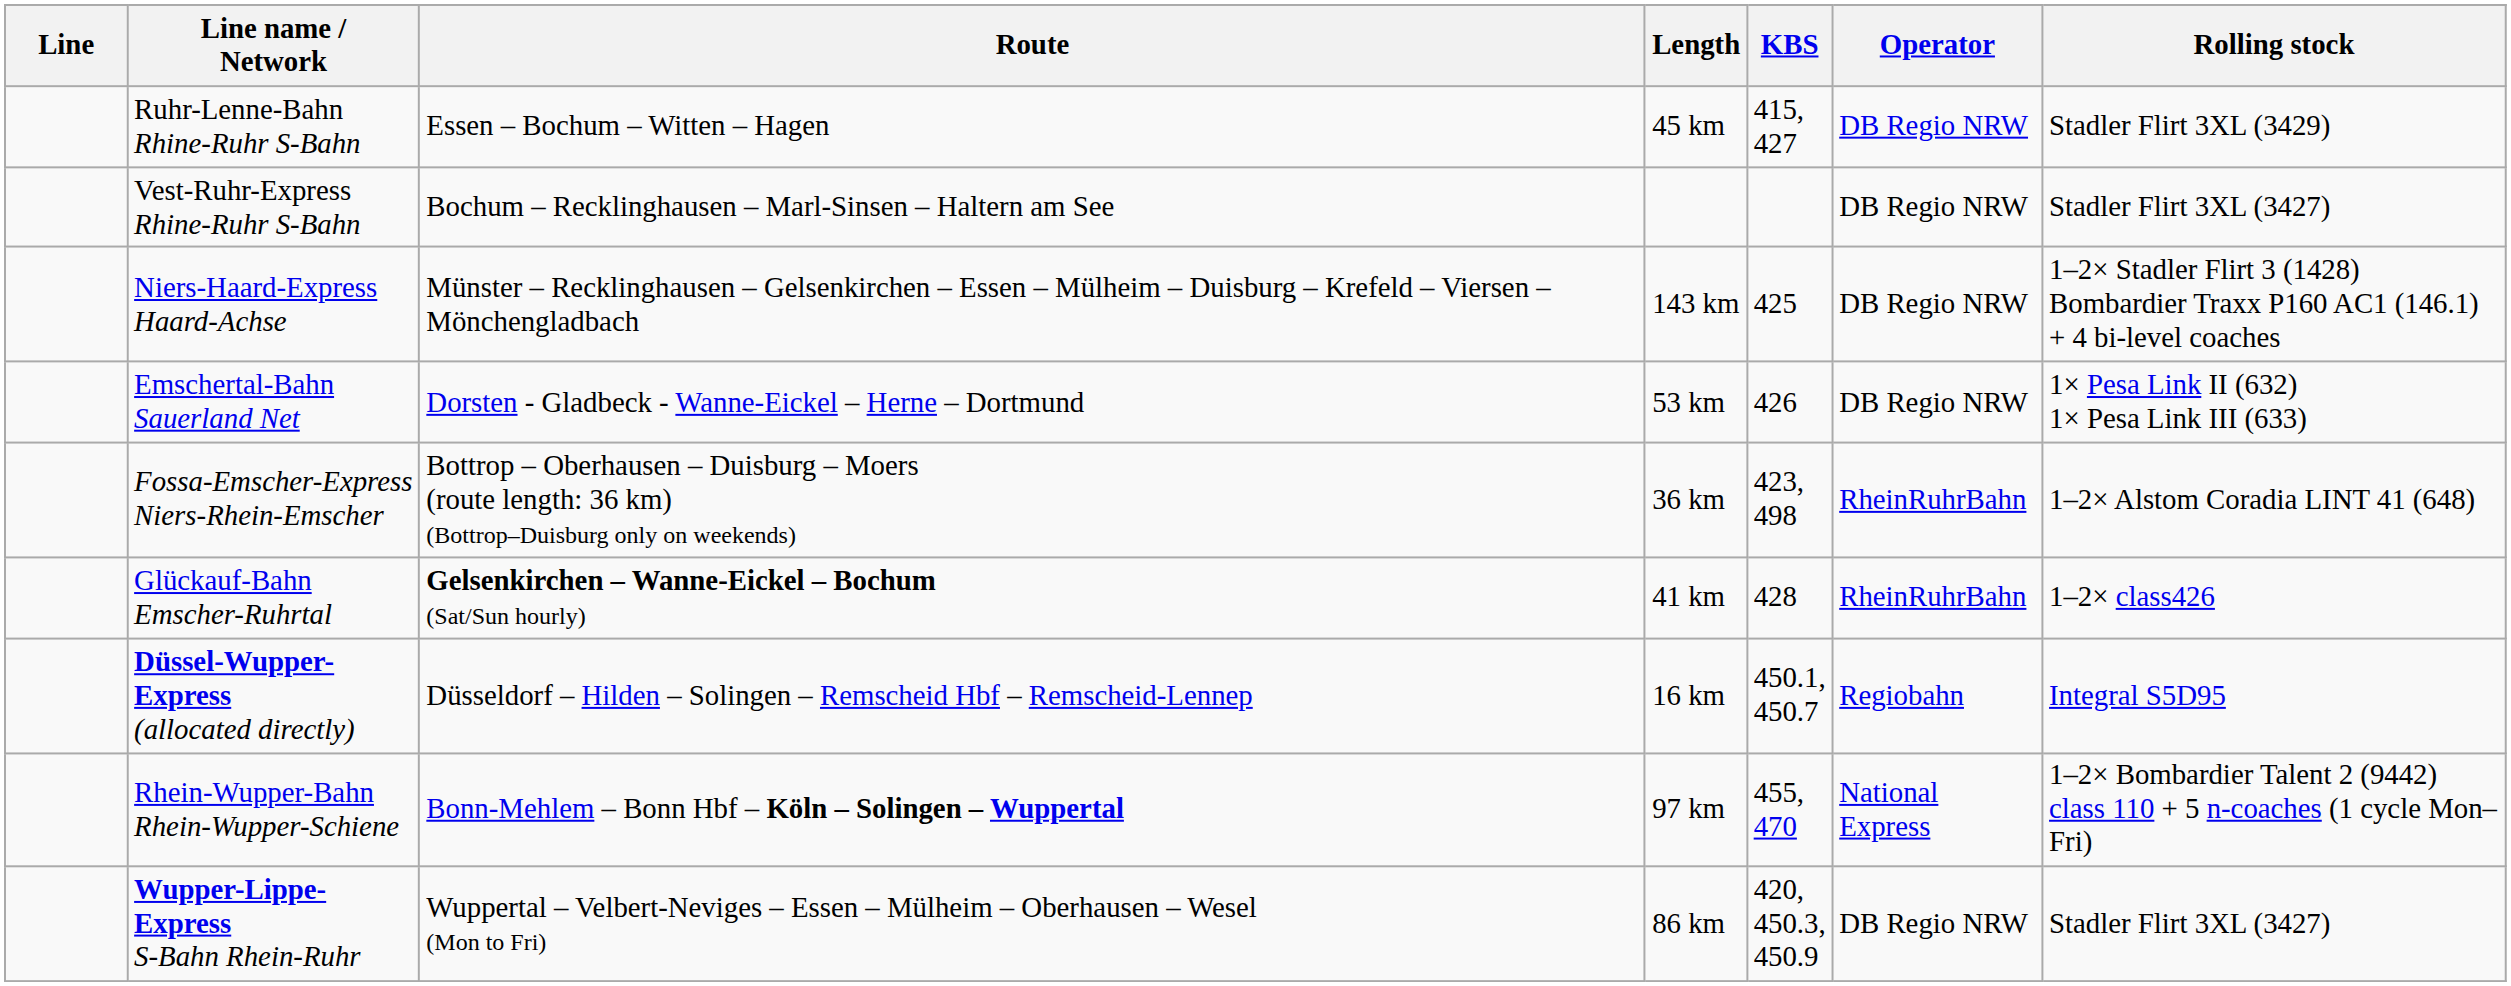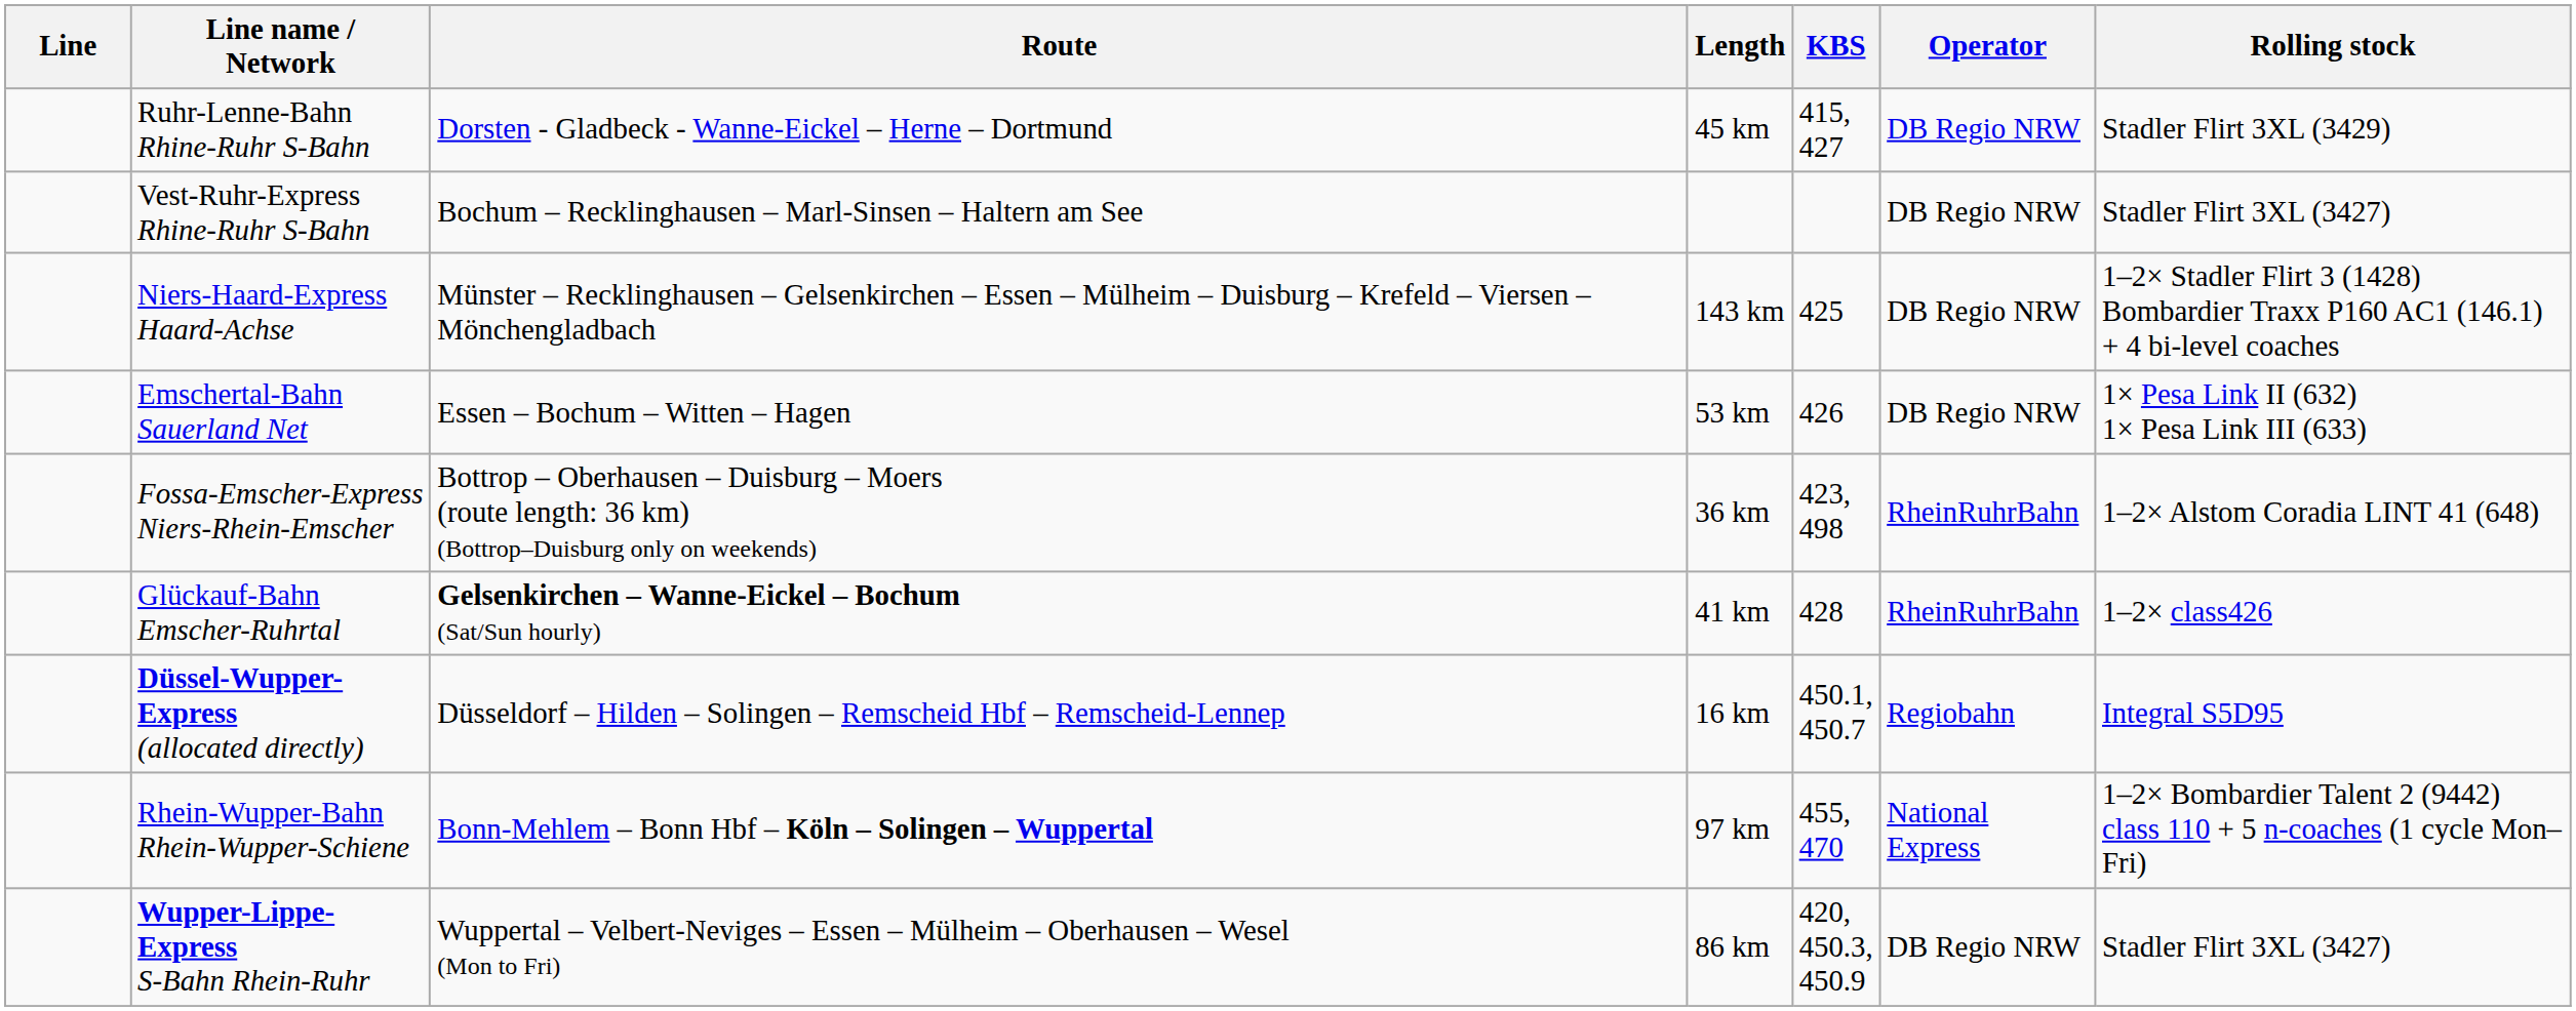 <table class="wikitable" style="font-size:91%; width:100%;">
 <tr class="hintergrundfarbe5">
 <th width="55">Line</th>
 <th>Line name /<br>Network</th>
 <th>Route</th>
 <th>Length</th>
 <th width="20"><a href='#'>KBS</a></th>
 <th><a href='#'>Operator</a></th>
 <th>Rolling stock</th>
 </tr>
 <tr>
 <td style="font-size:111%;"></td>
 <td>Ruhr-Lenne-Bahn<br><em>Rhine-Ruhr S-Bahn</em></td>
-<td>Essen – Bochum – Witten – Hagen</td>
+<td><a href='#'>Dorsten</a> - Gladbeck - <a href='#'>Wanne-Eickel</a> – <a href='#'>Herne</a> – Dortmund</td>
 <td>45 km</td>
 <td>415, 427</td>
 <td><a href='#'>DB Regio NRW</a></td>
 <td>Stadler Flirt 3XL (3429)</td>
 </tr>
 <tr>
 <td style="font-size:111%;"></td>
 <td>Vest-Ruhr-Express<br><em>Rhine-Ruhr S-Bahn</em></td>
 <td>Bochum – Recklinghausen – Marl-Sinsen  – Haltern am See</td>
 <td></td>
 <td></td>
 <td>DB Regio NRW</td>
 <td>Stadler Flirt 3XL (3427)</td>
 </tr>
 <tr>
 <td style="font-size:111%;"></td>
 <td><a href='#'>Niers-Haard-Express</a><br><em>Haard-Achse</em></td>
 <td>Münster –  Recklinghausen – Gelsenkirchen – Essen – Mülheim – Duisburg – Krefeld – Viersen – Mönchengladbach</td>
 <td>143 km</td>
 <td>425</td>
 <td>DB Regio NRW</td>
 <td>1–2× Stadler Flirt 3 (1428)<br>Bombardier Traxx P160 AC1 (146.1)<br>+ 4 bi-level coaches</td>
 </tr>
 <tr>
 <td style="font-size:111%;"></td>
 <td><a href='#'>Emschertal-Bahn</a><br><em><a href='#'>Sauerland Net</a></em></td>
-<td><a href='#'>Dorsten</a> - Gladbeck - <a href='#'>Wanne-Eickel</a> – <a href='#'>Herne</a> – Dortmund</td>
+<td>Essen – Bochum – Witten – Hagen</td>
 <td>53 km</td>
 <td>426</td>
 <td>DB Regio NRW</td>
 <td>1× <a href='#'>Pesa Link</a> II (632)<br>1× Pesa Link III (633)</td>
 </tr>
 <tr>
 <td style="font-size:111%;"></td>
 <td><em>Fossa-Emscher-Express</em><br><em>Niers-Rhein-Emscher</em></td>
 <td>Bottrop – Oberhausen – Duisburg – Moers<br>(route length: 36 km)<br><small>(Bottrop–Duisburg only on weekends)</small></td>
 <td>36 km</td>
 <td>423, 498</td>
 <td><a href='#'>RheinRuhrBahn</a></td>
 <td>1–2× Alstom Coradia LINT 41 (648)</td>
 </tr>
 <tr>
 <td style="font-size:111%;"></td>
 <td><a href='#'>Glückauf-Bahn</a><br><em>Emscher-Ruhrtal</em></td>
 <td><strong>Gelsenkirchen – Wanne-Eickel – Bochum</strong> <br><small>(Sat/Sun hourly)</small></td>
 <td>41 km</td>
 <td>428</td>
 <td><a href='#'>RheinRuhrBahn</a></td>
 <td>1–2× <a href='#'>class426</a></td>
 </tr>
 <tr>
 <td style="font-size:111%;"></td>
 <td><strong><a href='#'>Düssel-Wupper-Express</a></strong><br><em>(allocated directly)</em></td>
 <td>Düsseldorf – <a href='#'>Hilden</a> – Solingen – <a href='#'>Remscheid Hbf</a> – <a href='#'>Remscheid-Lennep</a></td>
 <td>16 km</td>
 <td>450.1, 450.7</td>
 <td><a href='#'>Regiobahn</a></td>
 <td><a href='#'>Integral S5D95</a></td>
 </tr>
 <tr>
 <td style="font-size:111%;"></td>
 <td><a href='#'>Rhein-Wupper-Bahn</a><br> <em>Rhein-Wupper-Schiene</em></td>
 <td><a href='#'>Bonn-Mehlem</a> – Bonn Hbf – <strong>Köln – Solingen – <a href='#'>Wuppertal</a></strong></td>
 <td>97 km</td>
 <td>455, <a href='#'>470</a></td>
 <td><a href='#'>National Express</a></td>
 <td>1–2× Bombardier Talent 2 (9442)<br><a href='#'>class 110</a> + 5 <a href='#'>n-coaches</a> (1 cycle Mon–Fri)</td>
 </tr>
 <tr>
 <td style="font-size:111%;"></td>
 <td><strong><a href='#'>Wupper-Lippe-Express</a></strong><br><em>S-Bahn Rhein-Ruhr</em></td>
 <td>Wuppertal – Velbert-Neviges – Essen – Mülheim – Oberhausen – Wesel<br><small>(Mon to Fri)</small></td>
 <td>86 km</td>
 <td>420, 450.3, 450.9</td>
 <td>DB Regio NRW</td>
 <td>Stadler Flirt 3XL (3427)</td>
 </tr>
 </table>
